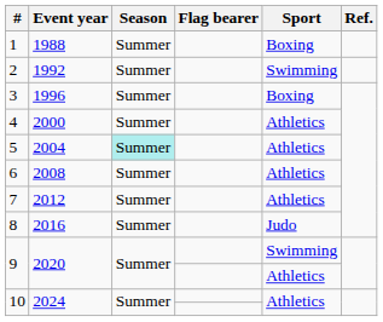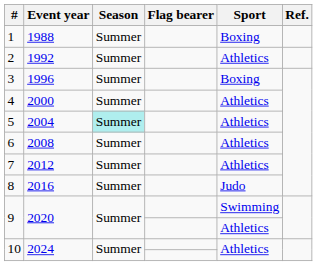 <table class="wikitable sortable">
 <tr>
 <th>#</th>
 <th>Event year</th>
 <th>Season</th>
 <th>Flag bearer</th>
 <th>Sport</th>
 <th>Ref.</th>
 </tr>
 <tr>
 <td>1</td>
 <td><a href='#'>1988</a></td>
 <td>Summer</td>
 <td></td>
 <td><a href='#'>Boxing</a></td>
 <td></td>
 </tr>
 <tr>
 <td>2</td>
 <td><a href='#'>1992</a></td>
 <td>Summer</td>
 <td></td>
-<td><a href='#'>Swimming</a></td>
+<td><a href='#'>Athletics</a></td>
 <td></td>
 </tr>
 <tr>
 <td>3</td>
 <td><a href='#'>1996</a></td>
 <td>Summer</td>
 <td></td>
 <td><a href='#'>Boxing</a></td>
 <td rowspan=6></td>
 </tr>
 <tr>
 <td>4</td>
 <td><a href='#'>2000</a></td>
 <td>Summer</td>
 <td></td>
 <td><a href='#'>Athletics</a></td>
 </tr>
 <tr>
 <td>5</td>
 <td><a href='#'>2004</a></td>
 <td style="background: paleturquoise;">Summer</td>
 <td></td>
 <td><a href='#'>Athletics</a></td>
 </tr>
 <tr>
 <td>6</td>
 <td><a href='#'>2008</a></td>
 <td>Summer</td>
 <td></td>
 <td><a href='#'>Athletics</a></td>
 </tr>
 <tr>
 <td>7</td>
 <td><a href='#'>2012</a></td>
 <td>Summer</td>
 <td></td>
 <td><a href='#'>Athletics</a></td>
 </tr>
 <tr>
 <td>8</td>
 <td><a href='#'>2016</a></td>
 <td>Summer</td>
 <td></td>
 <td><a href='#'>Judo</a></td>
 </tr>
 <tr>
 <td rowspan=2>9</td>
 <td rowspan=2><a href='#'>2020</a></td>
 <td rowspan=2>Summer</td>
 <td></td>
 <td><a href='#'>Swimming</a></td>
 <td rowspan=2></td>
 </tr>
 <tr>
 <td></td>
 <td><a href='#'>Athletics</a></td>
 </tr>
 <tr>
 <td rowspan=2>10</td>
 <td rowspan=2><a href='#'>2024</a></td>
 <td rowspan=2>Summer</td>
 <td></td>
 <td rowspan=2><a href='#'>Athletics</a></td>
 <td rowspan=2></td>
 </tr>
 <tr>
 <td></td>
 </tr>
 </table>
